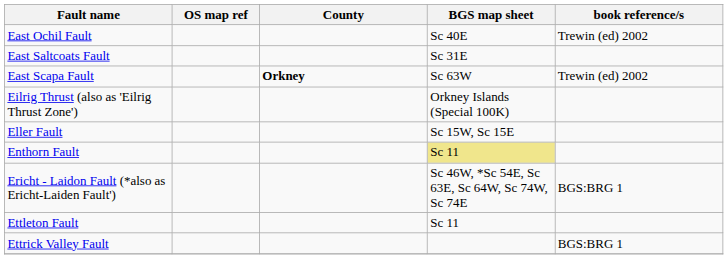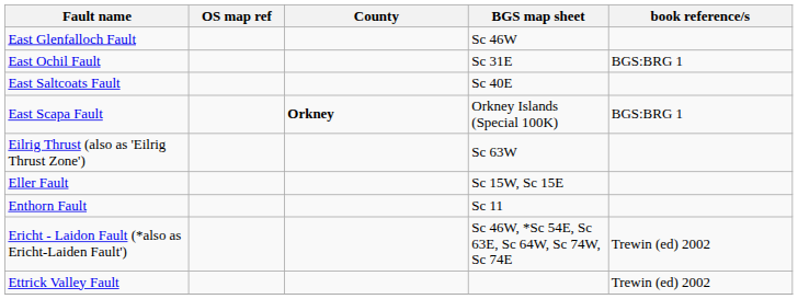 <table class="wikitable">
 <tr>
 <th width="200pt">Fault name</th>
 <th width="100pt">OS map ref</th>
 <th width="200pt">County</th>
 <th width="150pt">BGS map sheet</th>
 <th width="200pt">book reference/s</th>
 </tr>
 <tr>
+<td><a href='#'>East Glenfalloch Fault</a></td>
+<td></td>
+<td></td>
+<td>Sc 46W</td>
+<td></td>
+</tr>
+<tr>
 <td><a href='#'>East Ochil Fault</a></td>
 <td></td>
 <td></td>
-<td>Sc 40E</td>
-<td>Trewin (ed) 2002</td>
+<td>Sc 31E</td>
+<td>BGS:BRG 1</td>
 </tr>
 <tr>
 <td><a href='#'>East Saltcoats Fault</a></td>
 <td></td>
 <td></td>
-<td>Sc 31E</td>
+<td>Sc 40E</td>
 <td></td>
 </tr>
 <tr>
 <td><a href='#'>East Scapa Fault</a></td>
 <td></td>
 <td><strong>Orkney</strong></td>
-<td>Sc 63W</td>
-<td>Trewin (ed) 2002</td>
+<td>Orkney Islands (Special 100K)</td>
+<td>BGS:BRG 1</td>
 </tr>
 <tr>
 <td><a href='#'>Eilrig Thrust</a> (also as 'Eilrig Thrust Zone')</td>
 <td></td>
 <td></td>
-<td>Orkney Islands (Special 100K)</td>
+<td>Sc 63W</td>
 <td></td>
 </tr>
 <tr>
 <td><a href='#'>Eller Fault</a></td>
 <td></td>
 <td></td>
 <td>Sc 15W, Sc 15E</td>
 <td></td>
 </tr>
 <tr>
 <td><a href='#'>Enthorn Fault</a></td>
 <td></td>
 <td></td>
-<td style="background: khaki;">Sc 11</td>
+<td>Sc 11</td>
 <td></td>
 </tr>
 <tr>
 <td><a href='#'>Ericht - Laidon Fault</a> (*also as Ericht-Laiden Fault')</td>
 <td></td>
 <td></td>
 <td>Sc 46W, *Sc 54E, Sc 63E, Sc 64W, Sc 74W, Sc 74E</td>
-<td>BGS:BRG 1</td>
-</tr>
-<tr>
-<td><a href='#'>Ettleton Fault</a></td>
-<td></td>
-<td></td>
-<td>Sc 11</td>
-<td></td>
+<td>Trewin (ed) 2002</td>
 </tr>
 <tr>
 <td><a href='#'>Ettrick Valley Fault</a></td>
 <td></td>
 <td></td>
 <td></td>
-<td>BGS:BRG 1</td>
+<td>Trewin (ed) 2002</td>
 </tr>
 <tr>
 </tr>
 </table>
